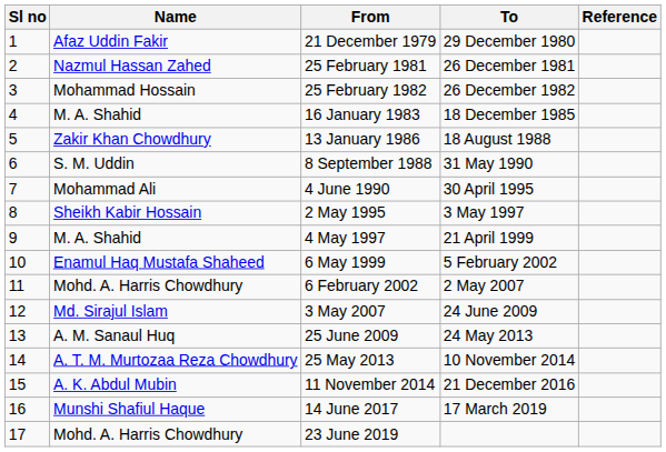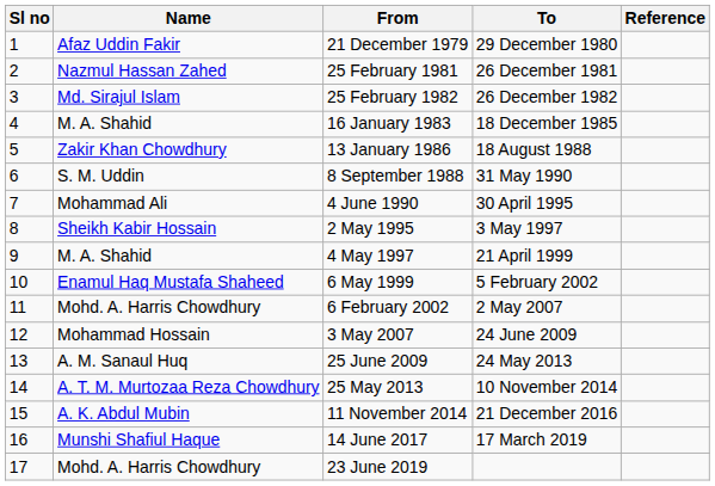 <table class="wikitable">
 <tr>
 <th>Sl no</th>
 <th>Name</th>
 <th>From</th>
 <th>To</th>
 <th>Reference</th>
 </tr>
 <tr>
 <td>1</td>
 <td><a href='#'>Afaz Uddin Fakir</a></td>
 <td>21 December 1979</td>
 <td>29 December 1980</td>
 <td></td>
 </tr>
 <tr>
 <td>2</td>
 <td><a href='#'>Nazmul Hassan Zahed</a></td>
 <td>25 February 1981</td>
 <td>26 December 1981</td>
 <td></td>
 </tr>
 <tr>
 <td>3</td>
-<td>Mohammad Hossain</td>
+<td><a href='#'>Md. Sirajul Islam</a></td>
 <td>25 February 1982</td>
 <td>26 December 1982</td>
 <td></td>
 </tr>
 <tr>
 <td>4</td>
 <td>M. A. Shahid</td>
 <td>16 January 1983</td>
 <td>18 December 1985</td>
 <td></td>
 </tr>
 <tr>
 <td>5</td>
 <td><a href='#'>Zakir Khan Chowdhury</a></td>
 <td>13 January 1986</td>
 <td>18 August 1988</td>
 <td></td>
 </tr>
 <tr>
 <td>6</td>
 <td>S. M. Uddin</td>
 <td>8 September 1988</td>
 <td>31 May 1990</td>
 <td></td>
 </tr>
 <tr>
 <td>7</td>
 <td>Mohammad Ali</td>
 <td>4 June 1990</td>
 <td>30 April 1995</td>
 <td></td>
 </tr>
 <tr>
 <td>8</td>
 <td><a href='#'>Sheikh Kabir Hossain</a></td>
 <td>2 May 1995</td>
 <td>3 May 1997</td>
 <td></td>
 </tr>
 <tr>
 <td>9</td>
 <td>M. A. Shahid</td>
 <td>4 May 1997</td>
 <td>21 April 1999</td>
 <td></td>
 </tr>
 <tr>
 <td>10</td>
 <td><a href='#'>Enamul Haq Mustafa Shaheed</a></td>
 <td>6 May 1999</td>
 <td>5 February 2002</td>
 <td></td>
 </tr>
 <tr>
 <td>11</td>
 <td>Mohd. A. Harris Chowdhury</td>
 <td>6 February 2002</td>
 <td>2 May 2007</td>
 <td></td>
 </tr>
 <tr>
 <td>12</td>
-<td><a href='#'>Md. Sirajul Islam</a></td>
+<td>Mohammad Hossain</td>
 <td>3 May 2007</td>
 <td>24 June 2009</td>
 <td></td>
 </tr>
 <tr>
 <td>13</td>
 <td>A. M. Sanaul Huq</td>
 <td>25 June 2009</td>
 <td>24 May 2013</td>
 <td></td>
 </tr>
 <tr>
 <td>14</td>
 <td><a href='#'>A. T. M. Murtozaa Reza Chowdhury</a></td>
 <td>25 May 2013</td>
 <td>10 November 2014</td>
 <td></td>
 </tr>
 <tr>
 <td>15</td>
 <td><a href='#'>A. K. Abdul Mubin</a></td>
 <td>11 November 2014</td>
 <td>21 December 2016</td>
 <td></td>
 </tr>
 <tr>
 <td>16</td>
 <td><a href='#'>Munshi Shafiul Haque</a></td>
 <td>14 June 2017</td>
 <td>17 March 2019</td>
 <td></td>
 </tr>
 <tr>
 <td>17</td>
 <td>Mohd. A. Harris Chowdhury</td>
 <td>23 June 2019</td>
 <td></td>
 <td></td>
 </tr>
 </table>
